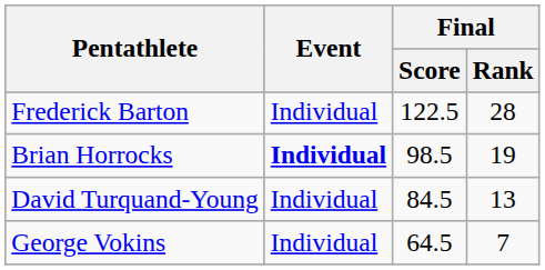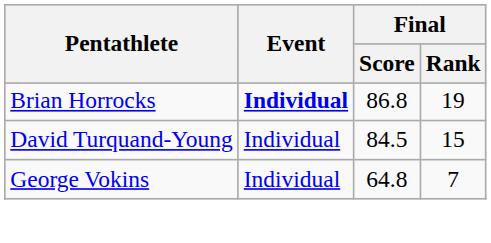 <table class=wikitable style="font-size:90%">
 <tr>
 <th rowspan=2>Pentathlete</th>
 <th rowspan=2>Event</th>
 <th colspan=2>Final</th>
 </tr>
 <tr>
 <th>Score</th>
 <th>Rank</th>
 </tr>
 <tr>
-<td><a href='#'>Frederick Barton</a></td>
-<td><a href='#'>Individual</a></td>
-<td align=center>122.5</td>
-<td align=center>28</td>
-</tr>
-<tr>
 <td><a href='#'>Brian Horrocks</a></td>
 <td><strong><a href='#'>Individual</a></strong></td>
-<td align=center>98.5</td>
+<td align=center>86.8</td>
 <td align=center>19</td>
 </tr>
 <tr>
 <td><a href='#'>David Turquand-Young</a></td>
 <td><a href='#'>Individual</a></td>
 <td align=center>84.5</td>
-<td align=center>13</td>
+<td align=center>15</td>
 </tr>
 <tr>
 <td><a href='#'>George Vokins</a></td>
 <td><a href='#'>Individual</a></td>
-<td align=center>64.5</td>
+<td align=center>64.8</td>
 <td align=center>7</td>
 </tr>
 </table>
